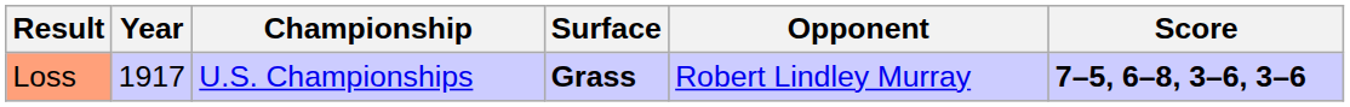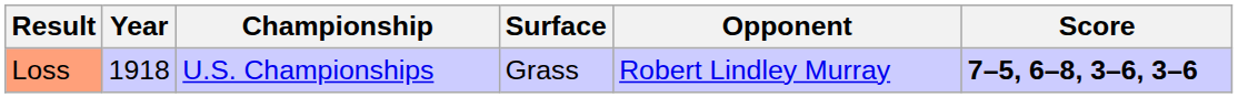 <table class="sortable wikitable">
 <tr>
 <th style="width:40px">Result</th>
 <th style="width:35px">Year</th>
 <th style="width:180px">Championship</th>
 <th style="width:50px">Surface</th>
 <th style="width:195px">Opponent</th>
 <th style="width:150px" class="unsortable">Score</th>
 </tr>
 <tr style="background:#ccf;">
 <td style="background:#ffa07a;">Loss</td>
-<td>1917</td>
+<td>1918</td>
 <td><a href='#'>U.S. Championships</a></td>
-<td><strong>Grass</strong></td>
+<td>Grass</td>
 <td> <a href='#'>Robert Lindley Murray</a></td>
 <td><strong>7–5, 6–8, 3–6, 3–6</strong></td>
 </tr>
 </table>
